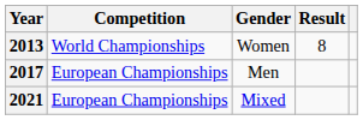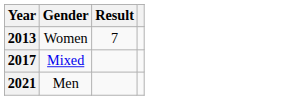 <table class="wikitable sortable" style="text-align:center;">
 <tr>
 <th>Year</th>
-<th>Competition</th>
 <th>Gender</th>
 <th>Result</th>
 <th class=unsortable></th>
 </tr>
 <tr>
 <th>2013</th>
-<td align=left><a href='#'>World Championships</a></td>
 <td>Women</td>
-<td>8</td>
+<td>7</td>
 <td></td>
 </tr>
 <tr>
 <th>2017</th>
-<td align=left><a href='#'>European Championships</a></td>
-<td>Men</td>
+<td><a href='#'>Mixed</a></td>
 <td></td>
 <td></td>
 </tr>
 <tr>
 <th>2021</th>
-<td align=left><a href='#'>European Championships</a></td>
-<td><a href='#'>Mixed</a></td>
+<td>Men</td>
 <td></td>
 <td></td>
 </tr>
 </table>
